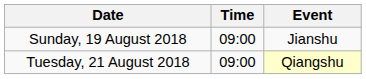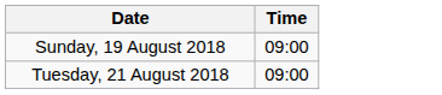 <table class = "wikitable" style="text-align:center;">
 <tr>
 <th width=220>Date</th>
 <th width=50>Time</th>
-<th width=100>Event</th>
 </tr>
 <tr>
 <td>Sunday, 19 August 2018</td>
 <td>09:00</td>
-<td>Jianshu</td>
 </tr>
 <tr>
 <td>Tuesday, 21 August 2018</td>
 <td>09:00</td>
-<td bgcolor="ffffcc">Qiangshu</td>
 </tr>
 </table>
